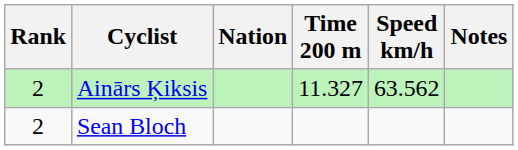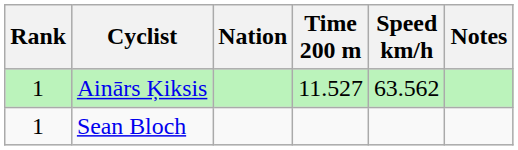 <table class="wikitable sortable" style="text-align:center">
 <tr>
 <th>Rank</th>
 <th>Cyclist</th>
 <th>Nation</th>
 <th>Time<br>200 m</th>
 <th>Speed<br>km/h</th>
 <th>Notes</th>
 </tr>
 <tr bgcolor=bbf3bb>
-<td>2</td>
+<td>1</td>
 <td align=left><a href='#'>Ainārs Ķiksis</a></td>
 <td align=left></td>
-<td>11.327</td>
+<td>11.527</td>
 <td>63.562</td>
 <td></td>
 </tr>
 <tr>
-<td>2</td>
+<td>1</td>
 <td align=left><a href='#'>Sean Bloch</a></td>
 <td align=left></td>
 <td></td>
 <td></td>
 <td></td>
 </tr>
 </table>
